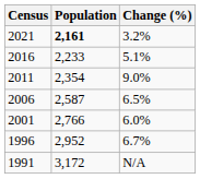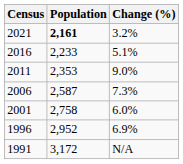 <table class="wikitable">
 <tr>
 <th>Census</th>
 <th>Population</th>
 <th>Change (%)</th>
 </tr>
 <tr>
 <td>2021</td>
 <td><strong>2,161</strong></td>
 <td>3.2%</td>
 </tr>
 <tr>
 <td>2016</td>
 <td>2,233</td>
 <td>5.1%</td>
 </tr>
 <tr>
 <td>2011</td>
-<td>2,354</td>
+<td>2,353</td>
 <td>9.0%</td>
 </tr>
 <tr>
 <td>2006</td>
 <td>2,587</td>
-<td>6.5%</td>
+<td>7.3%</td>
 </tr>
 <tr>
 <td>2001</td>
-<td>2,766</td>
+<td>2,758</td>
 <td>6.0%</td>
 </tr>
 <tr>
 <td>1996</td>
 <td>2,952</td>
-<td>6.7%</td>
+<td>6.9%</td>
 </tr>
 <tr>
 <td>1991</td>
 <td>3,172</td>
 <td>N/A</td>
 </tr>
 </table>
